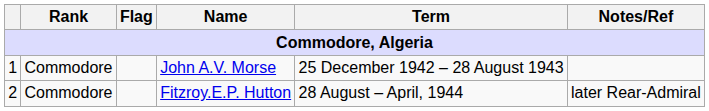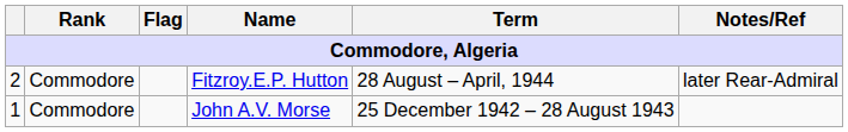 <table class="wikitable">
 <tr>
 <th></th>
 <th>Rank</th>
 <th>Flag</th>
 <th>Name</th>
 <th>Term</th>
 <th>Notes/Ref</th>
 </tr>
 <tr>
 <td colspan="6" align="center" style="background:#dcdcfe;"><strong>Commodore, Algeria</strong></td>
 </tr>
 <tr>
+<td>2</td>
+<td>Commodore</td>
+<td></td>
+<td><a href='#'>Fitzroy.E.P. Hutton</a></td>
+<td>28 August – April, 1944</td>
+<td>later Rear-Admiral</td>
+</tr>
+<tr>
 <td>1</td>
 <td>Commodore</td>
 <td></td>
 <td><a href='#'>John A.V. Morse</a></td>
 <td>25 December 1942 – 28 August 1943</td>
 <td></td>
 </tr>
 <tr>
-<td>2</td>
-<td>Commodore</td>
-<td></td>
-<td><a href='#'>Fitzroy.E.P. Hutton</a></td>
-<td>28 August – April, 1944</td>
-<td>later Rear-Admiral</td>
-</tr>
-<tr>
 </tr>
 </table>
